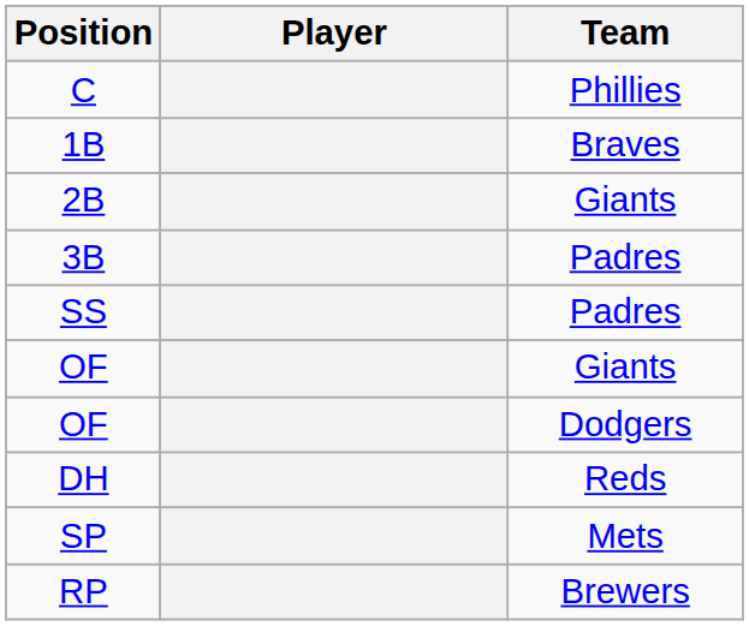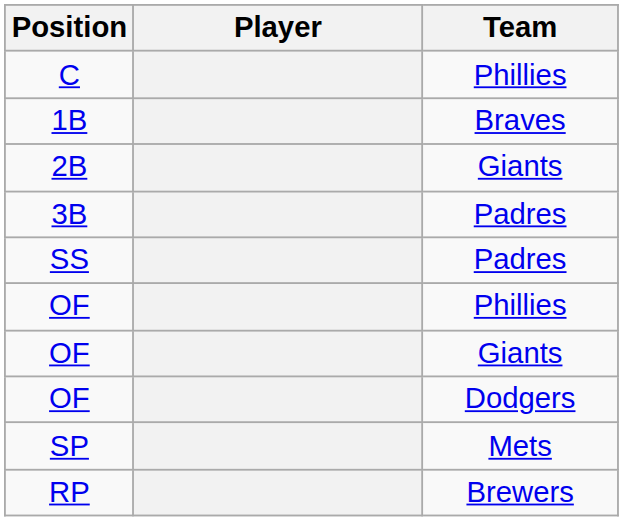 <table class="wikitable sortable plainrowheaders" style="text-align:center;">
 <tr>
 <th scope="col">Position</th>
 <th scope="col" style="width:150px;">Player</th>
 <th scope="col" style="width:100px;">Team</th>
 </tr>
 <tr>
 <td><a href='#'>C</a></td>
 <th scope="row" style="text-align:center"></th>
 <td><a href='#'>Phillies</a></td>
 </tr>
 <tr>
 <td><a href='#'>1B</a></td>
 <th scope="row" style="text-align:center"></th>
 <td><a href='#'>Braves</a></td>
 </tr>
 <tr>
 <td><a href='#'>2B</a></td>
 <th scope="row" style="text-align:center"></th>
 <td><a href='#'>Giants</a></td>
 </tr>
 <tr>
 <td><a href='#'>3B</a></td>
 <th scope="row" style="text-align:center"></th>
 <td><a href='#'>Padres</a></td>
 </tr>
 <tr>
 <td><a href='#'>SS</a></td>
 <th scope="row" style="text-align:center"></th>
 <td><a href='#'>Padres</a></td>
 </tr>
 <tr>
 <td><a href='#'>OF</a></td>
 <th scope="row" style="text-align:center"></th>
+<td><a href='#'>Phillies</a></td>
+</tr>
+<tr>
+<td><a href='#'>OF</a></td>
+<th scope="row" style="text-align:center"></th>
 <td><a href='#'>Giants</a></td>
 </tr>
 <tr>
 <td><a href='#'>OF</a></td>
 <th scope="row" style="text-align:center"></th>
 <td><a href='#'>Dodgers</a></td>
-</tr>
-<tr>
-<td><a href='#'>DH</a></td>
-<th scope="row" style="text-align:center"></th>
-<td><a href='#'>Reds</a></td>
 </tr>
 <tr>
 <td><a href='#'>SP</a></td>
 <th scope="row" style="text-align:center"></th>
 <td><a href='#'>Mets</a></td>
 </tr>
 <tr>
 <td><a href='#'>RP</a></td>
 <th scope="row" style="text-align:center"></th>
 <td><a href='#'>Brewers</a></td>
 </tr>
 </table>
